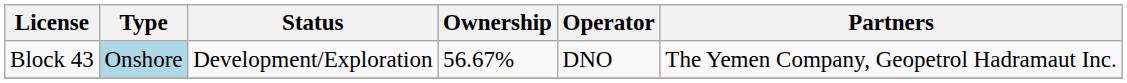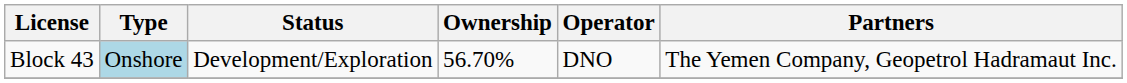 <table class="wikitable">
 <tr>
 <th>License</th>
 <th>Type</th>
 <th>Status</th>
 <th>Ownership</th>
 <th>Operator</th>
 <th>Partners</th>
 </tr>
 <tr>
 <td>Block 43</td>
 <td style="background: lightblue;">Onshore</td>
 <td>Development/Exploration</td>
-<td>56.67%</td>
+<td>56.70%</td>
 <td>DNO</td>
 <td>The Yemen Company, Geopetrol Hadramaut Inc.</td>
 </tr>
 <tr>
 </tr>
 </table>
